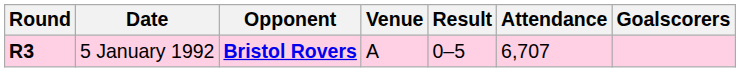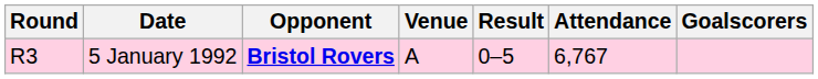 <table class="wikitable">
 <tr>
 <th>Round</th>
 <th>Date</th>
 <th>Opponent</th>
 <th>Venue</th>
 <th>Result</th>
 <th>Attendance</th>
 <th>Goalscorers</th>
 </tr>
 <tr style="background-color: #ffd0e3;">
-<td><strong>R3</strong></td>
+<td>R3</td>
 <td>5 January 1992</td>
 <td><strong><a href='#'>Bristol Rovers</a></strong></td>
 <td>A</td>
 <td>0–5</td>
-<td>6,707</td>
+<td>6,767</td>
 <td></td>
 </tr>
 </table>
